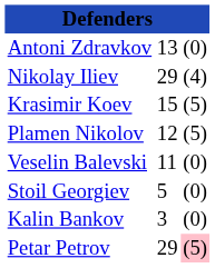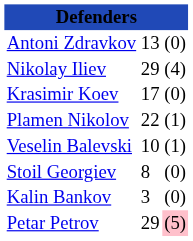 <table class="toccolours" border="0" cellpadding="2" cellspacing="0" align="left" style="margin:0.5em;">
 <tr>
 <th colspan="4" align="center" bgcolor="#2049B7"><span>Defenders</span></th>
 </tr>
 <tr>
 <td> <a href='#'>Antoni Zdravkov</a></td>
 <td>13</td>
 <td>(0)</td>
 </tr>
 <tr>
 <td> <a href='#'>Nikolay Iliev</a></td>
 <td>29</td>
 <td>(4)</td>
 </tr>
 <tr>
 <td> <a href='#'>Krasimir Koev</a></td>
-<td>15</td>
-<td>(5)</td>
+<td>17</td>
+<td>(0)</td>
 </tr>
 <tr>
 <td> <a href='#'>Plamen Nikolov</a></td>
-<td>12</td>
-<td>(5)</td>
+<td>22</td>
+<td>(1)</td>
 </tr>
 <tr>
 <td> <a href='#'>Veselin Balevski</a></td>
-<td>11</td>
-<td>(0)</td>
+<td>10</td>
+<td>(1)</td>
 </tr>
 <tr>
 <td> <a href='#'>Stoil Georgiev</a></td>
-<td>5</td>
+<td>8</td>
 <td>(0)</td>
 </tr>
 <tr>
 <td> <a href='#'>Kalin Bankov</a></td>
 <td>3</td>
 <td>(0)</td>
 </tr>
 <tr>
 <td> <a href='#'>Petar Petrov</a></td>
 <td>29</td>
 <td style="background: pink;">(5)</td>
 </tr>
 <tr>
 </tr>
 </table>
